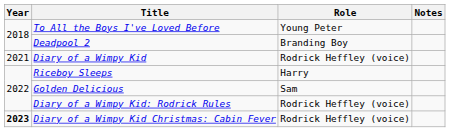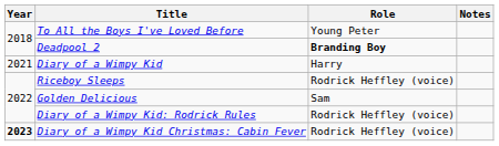 <table class="wikitable sortable">
 <tr>
 <th>Year</th>
 <th>Title</th>
 <th>Role</th>
 <th>Notes</th>
 </tr>
 <tr>
 <td rowspan="2">2018</td>
 <td><em><a href='#'>To All the Boys I've Loved Before</a></em></td>
 <td>Young Peter</td>
 <td></td>
 </tr>
 <tr>
 <td><em><a href='#'>Deadpool 2</a></em></td>
-<td>Branding Boy</td>
+<td><strong>Branding Boy</strong></td>
 <td></td>
 </tr>
 <tr>
 <td>2021</td>
 <td><em><a href='#'>Diary of a Wimpy Kid</a></em></td>
-<td>Rodrick Heffley (voice)</td>
+<td>Harry</td>
 <td></td>
 </tr>
 <tr>
 <td rowspan="3">2022</td>
 <td><em><a href='#'>Riceboy Sleeps</a></em></td>
-<td>Harry</td>
+<td>Rodrick Heffley (voice)</td>
 <td></td>
 </tr>
 <tr>
 <td><em><a href='#'>Golden Delicious</a></em></td>
 <td>Sam</td>
 <td></td>
 </tr>
 <tr>
 <td><em><a href='#'>Diary of a Wimpy Kid: Rodrick Rules</a></em></td>
 <td>Rodrick Heffley (voice)</td>
 <td></td>
 </tr>
 <tr>
 <td><strong>2023</strong></td>
 <td><em><a href='#'>Diary of a Wimpy Kid Christmas: Cabin Fever</a></em></td>
 <td>Rodrick Heffley (voice)</td>
 <td></td>
 </tr>
 </table>
